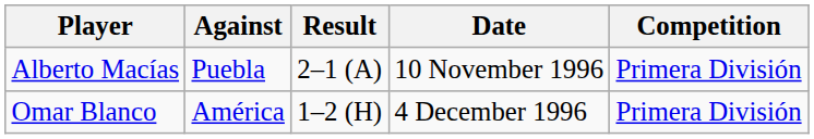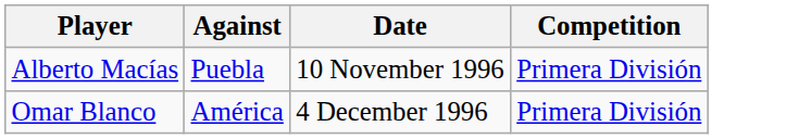 <table class="wikitable">
 <tr>
 <th>Player</th>
 <th>Against</th>
-<th>Result</th>
 <th>Date</th>
 <th>Competition</th>
 </tr>
 <tr>
 <td> <a href='#'>Alberto Macías</a></td>
 <td><a href='#'>Puebla</a></td>
-<td>2–1 (A)</td>
 <td>10 November 1996</td>
 <td><a href='#'>Primera División</a></td>
 </tr>
 <tr>
 <td> <a href='#'>Omar Blanco</a></td>
 <td><a href='#'>América</a></td>
-<td>1–2 (H)</td>
 <td>4 December 1996</td>
 <td><a href='#'>Primera División</a></td>
 </tr>
 </table>
